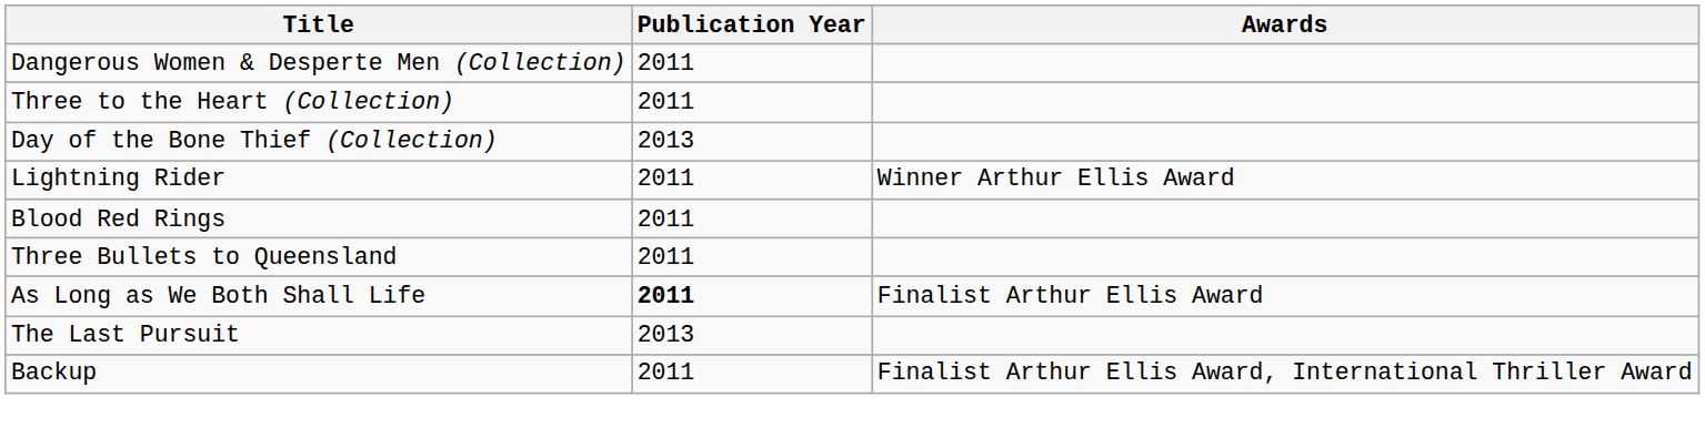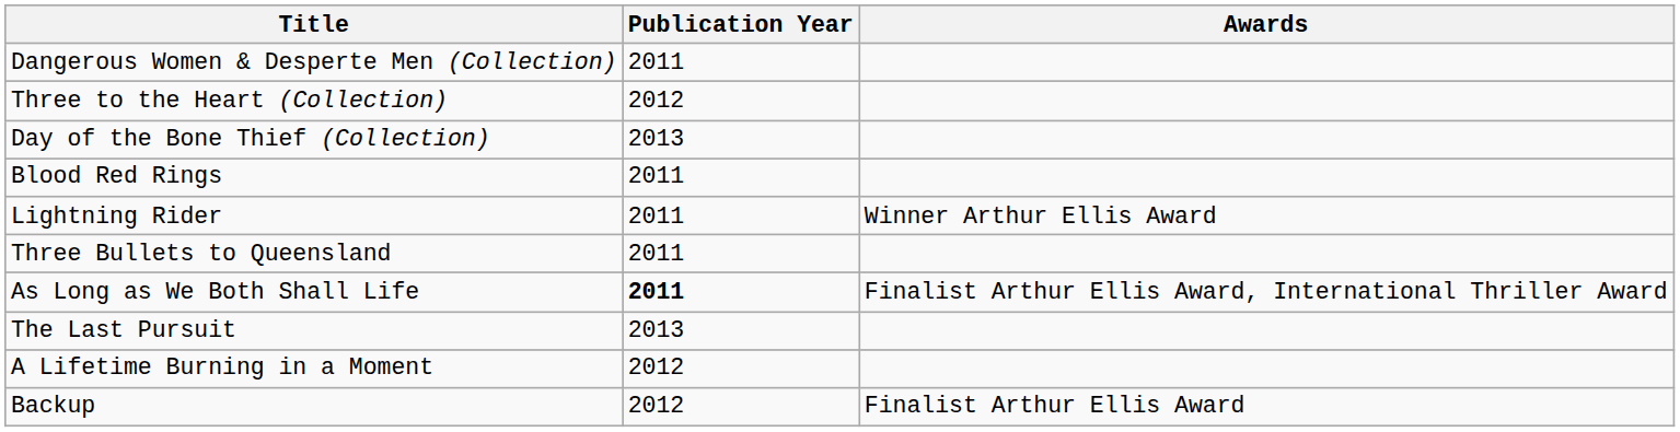 <table class="wikitable">
 <tr>
 <th>Title</th>
 <th>Publication Year</th>
 <th>Awards</th>
 </tr>
 <tr>
 <td>Dangerous Women & Desperte  Men <em>(Collection)</em></td>
 <td>2011</td>
 <td></td>
 </tr>
 <tr>
 <td>Three to the Heart <em>(Collection)</em></td>
-<td>2011</td>
+<td>2012</td>
 <td></td>
 </tr>
 <tr>
 <td>Day of the Bone Thief <em>(Collection)</em></td>
 <td>2013</td>
 <td></td>
 </tr>
 <tr>
+<td>Blood Red Rings</td>
+<td>2011</td>
+<td></td>
+</tr>
+<tr>
 <td>Lightning Rider</td>
 <td>2011</td>
 <td>Winner Arthur Ellis Award</td>
-</tr>
-<tr>
-<td>Blood Red Rings</td>
-<td>2011</td>
-<td></td>
 </tr>
 <tr>
 <td>Three Bullets to Queensland</td>
 <td>2011</td>
 <td></td>
 </tr>
 <tr>
 <td>As Long as We Both Shall Life</td>
 <td><strong>2011</strong></td>
-<td>Finalist Arthur Ellis Award</td>
+<td>Finalist Arthur Ellis Award, International Thriller Award</td>
 </tr>
 <tr>
 <td>The Last Pursuit</td>
 <td>2013</td>
 <td></td>
 </tr>
 <tr>
+<td>A Lifetime Burning in a Moment</td>
+<td>2012</td>
+<td></td>
+</tr>
+<tr>
 <td>Backup</td>
-<td>2011</td>
-<td>Finalist Arthur Ellis Award, International Thriller Award</td>
+<td>2012</td>
+<td>Finalist Arthur Ellis Award</td>
 </tr>
 </table>
